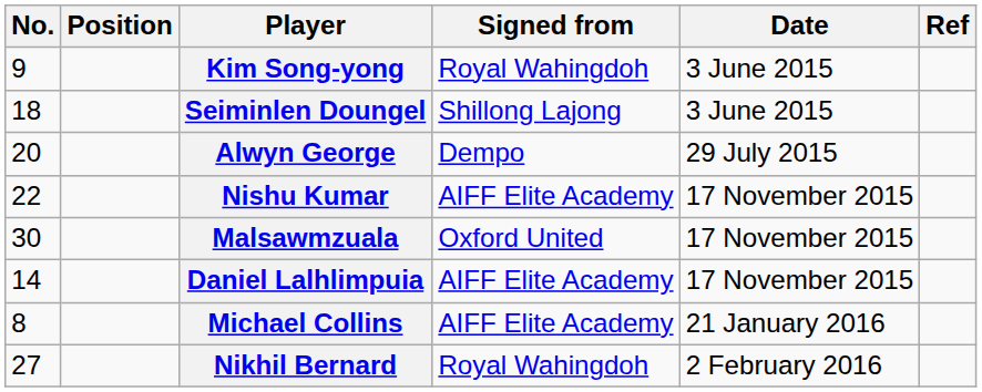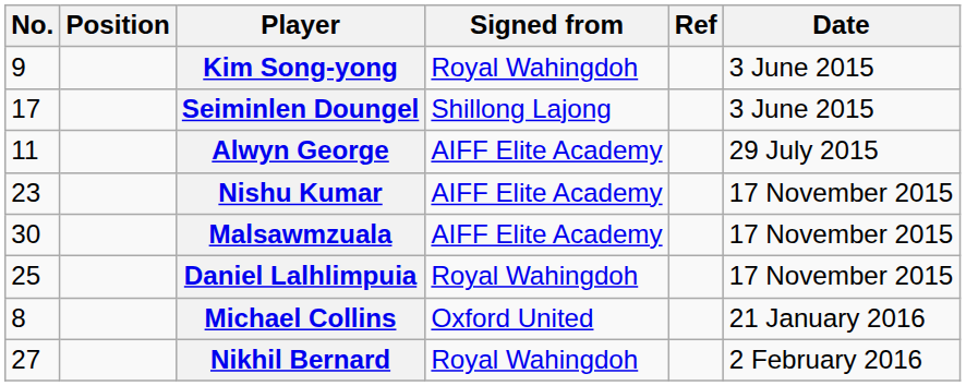 <table class="wikitable plainrowheaders" style="text-align:center; text-align:left">
 <tr>
 <th>No.</th>
 <th scope="col">Position</th>
 <th scope="col">Player</th>
 <th scope="col">Signed from</th>
+<th scope="col">Ref</th>
 <th scope="col">Date</th>
-<th scope="col">Ref</th>
 </tr>
 <tr>
 <td>9</td>
 <td></td>
 <th scope="row"> <a href='#'>Kim Song-yong</a></th>
 <td> <a href='#'>Royal Wahingdoh</a></td>
+<td></td>
 <td>3 June 2015</td>
-<td></td>
 </tr>
 <tr>
-<td>18</td>
+<td>17</td>
 <td></td>
 <th scope="row"> <a href='#'>Seiminlen Doungel</a></th>
 <td> <a href='#'>Shillong Lajong</a></td>
+<td></td>
 <td>3 June 2015</td>
-<td></td>
 </tr>
 <tr>
-<td>20</td>
+<td>11</td>
 <td></td>
 <th scope="row"> <a href='#'>Alwyn George</a></th>
-<td> <a href='#'>Dempo</a></td>
+<td> <a href='#'>AIFF Elite Academy</a></td>
+<td></td>
 <td>29 July 2015</td>
-<td></td>
 </tr>
 <tr>
-<td>22</td>
+<td>23</td>
 <td></td>
 <th scope="row"> <a href='#'>Nishu Kumar</a></th>
 <td> <a href='#'>AIFF Elite Academy</a></td>
+<td></td>
 <td>17 November 2015</td>
-<td></td>
 </tr>
 <tr>
 <td>30</td>
 <td></td>
 <th scope="row"> <a href='#'>Malsawmzuala</a></th>
-<td> <a href='#'>Oxford United</a></td>
+<td> <a href='#'>AIFF Elite Academy</a></td>
+<td></td>
 <td>17 November 2015</td>
-<td></td>
 </tr>
 <tr>
-<td>14</td>
+<td>25</td>
 <td></td>
 <th scope="row"> <a href='#'>Daniel Lalhlimpuia</a></th>
-<td> <a href='#'>AIFF Elite Academy</a></td>
+<td> <a href='#'>Royal Wahingdoh</a></td>
+<td></td>
 <td>17 November 2015</td>
-<td></td>
 </tr>
 <tr>
 <td>8</td>
 <td></td>
 <th scope="row"> <a href='#'>Michael Collins</a></th>
-<td> <a href='#'>AIFF Elite Academy</a></td>
+<td> <a href='#'>Oxford United</a></td>
+<td></td>
 <td>21 January 2016</td>
-<td></td>
 </tr>
 <tr>
 <td>27</td>
 <td></td>
 <th scope="row"> <a href='#'>Nikhil Bernard</a></th>
 <td> <a href='#'>Royal Wahingdoh</a></td>
+<td></td>
 <td>2 February 2016</td>
-<td></td>
 </tr>
 </table>
